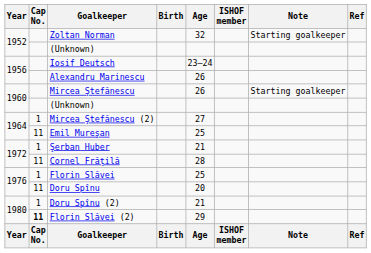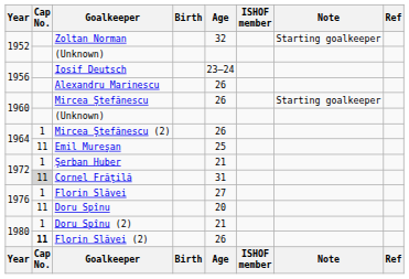 <table class="wikitable sortable" style="text-align: center; font-size: 90%; margin-left: 1em;">
 <tr>
 <th>Year</th>
 <th class="unsortable">Cap<br>No.</th>
 <th>Goalkeeper</th>
 <th>Birth</th>
 <th>Age</th>
 <th>ISHOF<br>member</th>
 <th>Note</th>
 <th class="unsortable">Ref</th>
 </tr>
 <tr>
 <td rowspan="2" style="text-align: left;">1952</td>
 <td></td>
 <td style="text-align: left;" data-sort-value="Norman, Zoltan"><a href='#'>Zoltan Norman</a></td>
 <td></td>
 <td>32</td>
 <td></td>
 <td style="text-align: left;">Starting goalkeeper</td>
 <td></td>
 </tr>
 <tr>
 <td></td>
 <td style="text-align: left;" data-sort-value="ZZZZZ">(Unknown)</td>
 <td></td>
 <td></td>
 <td></td>
 <td style="text-align: left;"></td>
 <td></td>
 </tr>
 <tr>
 <td rowspan="2" style="text-align: left;">1956</td>
 <td></td>
 <td style="text-align: left;" data-sort-value="Deutsch, Iosif"><a href='#'>Iosif Deutsch</a></td>
 <td></td>
 <td>23–24</td>
 <td></td>
 <td style="text-align: left;"></td>
 <td></td>
 </tr>
 <tr>
 <td></td>
 <td style="text-align: left;" data-sort-value="Marinescu, Alexandru"><a href='#'>Alexandru Marinescu</a></td>
 <td></td>
 <td>26</td>
 <td></td>
 <td style="text-align: left;"></td>
 <td></td>
 </tr>
 <tr>
 <td rowspan="2" style="text-align: left;">1960</td>
 <td></td>
 <td style="text-align: left;" data-sort-value="Ştefănescu, Mircea"><a href='#'>Mircea Ştefănescu</a></td>
 <td></td>
 <td>26</td>
 <td></td>
 <td style="text-align: left;">Starting goalkeeper</td>
 <td></td>
 </tr>
 <tr>
 <td></td>
 <td style="text-align: left;" data-sort-value="ZZZZZ">(Unknown)</td>
 <td></td>
 <td></td>
 <td></td>
 <td style="text-align: left;"></td>
 <td></td>
 </tr>
 <tr>
 <td rowspan="2" style="text-align: left;">1964</td>
 <td>1</td>
 <td style="text-align: left;" data-sort-value="Ştefănescu, Mircea"><a href='#'>Mircea Ştefănescu</a> (2)</td>
 <td></td>
-<td>27</td>
+<td>26</td>
 <td></td>
 <td style="text-align: left;"></td>
 <td></td>
 </tr>
 <tr>
 <td>11</td>
 <td style="text-align: left;" data-sort-value="Mureşan, Emil"><a href='#'>Emil Mureşan</a></td>
 <td></td>
 <td>25</td>
 <td></td>
 <td style="text-align: left;"></td>
 <td></td>
 </tr>
 <tr>
 <td rowspan="2" style="text-align: left;">1972</td>
 <td>1</td>
 <td style="text-align: left;" data-sort-value="Huber, Şerban"><a href='#'>Şerban Huber</a></td>
 <td></td>
 <td>21</td>
 <td></td>
 <td style="text-align: left;"></td>
 <td></td>
 </tr>
 <tr>
-<td>11</td>
+<td style="background: lightgrey;">11</td>
 <td style="text-align: left;" data-sort-value="Frăţilă, Cornel"><a href='#'>Cornel Frăţilă</a></td>
 <td></td>
-<td>28</td>
+<td>31</td>
 <td></td>
 <td style="text-align: left;"></td>
 <td></td>
 </tr>
 <tr>
 <td rowspan="2" style="text-align: left;">1976</td>
 <td>1</td>
 <td style="text-align: left;" data-sort-value="Slăvei, Florin"><a href='#'>Florin Slăvei</a></td>
 <td></td>
-<td>25</td>
+<td>27</td>
 <td></td>
 <td style="text-align: left;"></td>
 <td></td>
 </tr>
 <tr>
 <td>11</td>
 <td style="text-align: left;" data-sort-value="Spînu, Doru"><a href='#'>Doru Spînu</a></td>
 <td></td>
 <td>20</td>
 <td></td>
 <td style="text-align: left;"></td>
 <td></td>
 </tr>
 <tr>
 <td rowspan="2" style="text-align: left;">1980</td>
 <td>1</td>
 <td style="text-align: left;" data-sort-value="Spînu, Doru"><a href='#'>Doru Spînu</a> (2)</td>
 <td></td>
 <td>21</td>
 <td></td>
 <td style="text-align: left;"></td>
 <td></td>
 </tr>
 <tr>
 <td><strong>11</strong></td>
 <td style="text-align: left;" data-sort-value="Slăvei, Florin"><a href='#'>Florin Slăvei</a> (2)</td>
 <td></td>
-<td>29</td>
+<td>26</td>
 <td></td>
 <td style="text-align: left;"></td>
 <td></td>
 </tr>
 <tr>
 <th>Year</th>
 <th>Cap<br>No.</th>
 <th>Goalkeeper</th>
 <th>Birth</th>
 <th>Age</th>
 <th>ISHOF<br>member</th>
 <th>Note</th>
 <th>Ref</th>
 </tr>
 </table>
